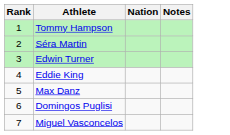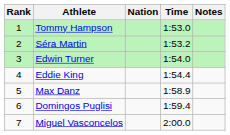 <table class="wikitable sortable" style="text-align:center">
 <tr>
 <th>Rank</th>
 <th>Athlete</th>
 <th>Nation</th>
+<th>Time</th>
 <th>Notes</th>
 </tr>
 <tr bgcolor=bbf3bb>
 <td>1</td>
 <td align=left><a href='#'>Tommy Hampson</a></td>
 <td align=left></td>
+<td>1:53.0</td>
 <td></td>
 </tr>
 <tr bgcolor=bbf3bb>
 <td>2</td>
 <td align=left><a href='#'>Séra Martin</a></td>
 <td align=left></td>
+<td>1:53.2</td>
 <td></td>
 </tr>
 <tr bgcolor=bbf3bb>
 <td>3</td>
 <td align=left><a href='#'>Edwin Turner</a></td>
 <td align=left></td>
+<td>1:54.0</td>
 <td></td>
 </tr>
 <tr>
 <td>4</td>
 <td align=left><a href='#'>Eddie King</a></td>
 <td align=left></td>
+<td>1:54.4</td>
 <td></td>
 </tr>
 <tr>
 <td>5</td>
 <td align=left><a href='#'>Max Danz</a></td>
 <td align=left></td>
+<td>1:58.9</td>
 <td></td>
 </tr>
 <tr>
 <td>6</td>
 <td align=left><a href='#'>Domingos Puglisi</a></td>
 <td align=left></td>
+<td>1:59.4</td>
 <td></td>
 </tr>
 <tr>
 <td>7</td>
 <td align=left><a href='#'>Miguel Vasconcelos</a></td>
 <td align=left></td>
+<td>2:00.0</td>
 <td></td>
 </tr>
 </table>
